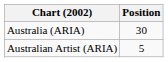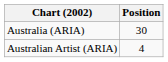 <table class="wikitable sortable">
 <tr>
 <th scope="col">Chart (2002)</th>
 <th scope="col">Position</th>
 </tr>
 <tr>
 <td>Australia (ARIA)</td>
 <td style="text-align:center;">30</td>
 </tr>
 <tr>
 <td>Australian Artist (ARIA)</td>
-<td style="text-align:center;">5</td>
+<td style="text-align:center;">4</td>
 </tr>
 </table>
